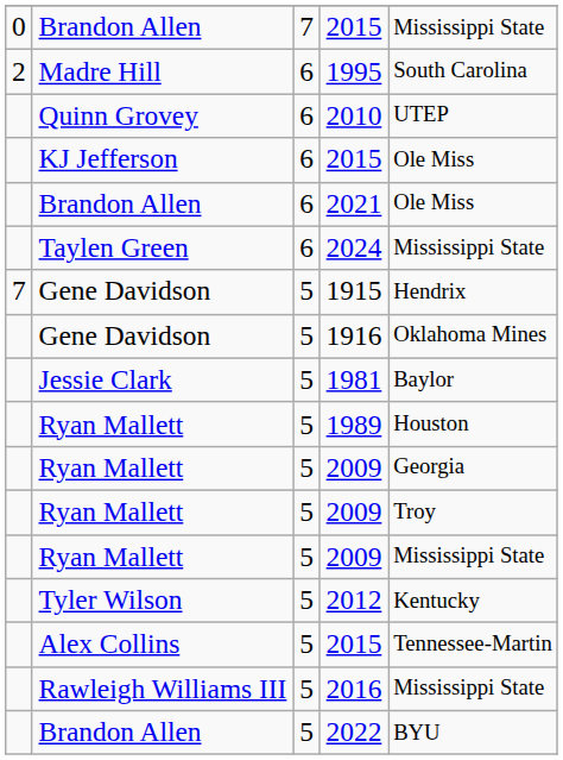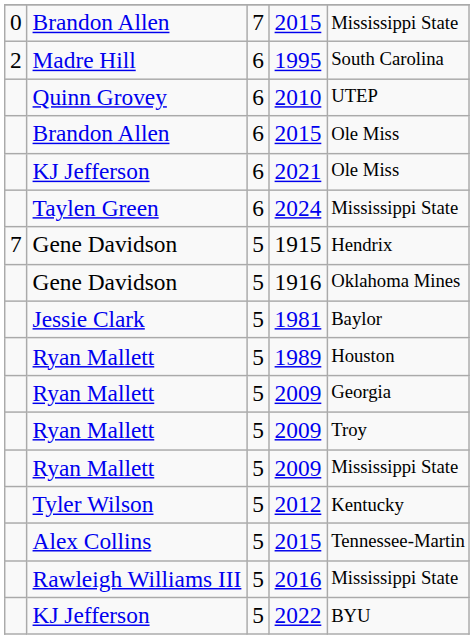 <table class="wikitable">
 <tr>
 </tr>
 <tr>
 <td>0</td>
 <td><a href='#'>Brandon Allen</a></td>
 <td><abbr>7</abbr></td>
 <td><a href='#'>2015</a></td>
 <td style="font-size:80%;">Mississippi State</td>
 </tr>
 <tr>
 <td>2</td>
 <td><a href='#'>Madre Hill</a></td>
 <td><abbr>6</abbr></td>
 <td><a href='#'>1995</a></td>
 <td style="font-size:80%;">South Carolina</td>
 </tr>
 <tr>
 <td></td>
 <td><a href='#'>Quinn Grovey</a></td>
 <td><abbr>6</abbr></td>
 <td><a href='#'>2010</a></td>
 <td style="font-size:80%;">UTEP</td>
 </tr>
 <tr>
 <td></td>
-<td><a href='#'>KJ Jefferson</a></td>
+<td><a href='#'>Brandon Allen</a></td>
 <td><abbr>6</abbr></td>
 <td><a href='#'>2015</a></td>
 <td style="font-size:80%;">Ole Miss</td>
 </tr>
 <tr>
 <td></td>
-<td><a href='#'>Brandon Allen</a></td>
+<td><a href='#'>KJ Jefferson</a></td>
 <td><abbr>6</abbr></td>
 <td><a href='#'>2021</a></td>
 <td style="font-size:80%;">Ole Miss</td>
 </tr>
 <tr>
 <td></td>
 <td><a href='#'>Taylen Green</a></td>
 <td><abbr>6</abbr></td>
 <td><a href='#'>2024</a></td>
 <td style="font-size:80%;">Mississippi State</td>
 </tr>
 <tr>
 <td>7</td>
 <td>Gene Davidson</td>
 <td><abbr>5</abbr></td>
 <td>1915</td>
 <td style="font-size:80%;">Hendrix</td>
 </tr>
 <tr>
 <td></td>
 <td>Gene Davidson</td>
 <td><abbr>5</abbr></td>
 <td>1916</td>
 <td style="font-size:80%;">Oklahoma Mines</td>
 </tr>
 <tr>
 <td></td>
 <td><a href='#'>Jessie Clark</a></td>
 <td>5</td>
 <td><a href='#'>1981</a></td>
 <td style="font-size:80%;">Baylor</td>
 </tr>
 <tr>
 <td></td>
 <td><a href='#'>Ryan Mallett</a></td>
 <td>5</td>
 <td><a href='#'>1989</a></td>
 <td style="font-size:80%;">Houston</td>
 </tr>
 <tr>
 <td></td>
 <td><a href='#'>Ryan Mallett</a></td>
 <td><abbr>5</abbr></td>
 <td><a href='#'>2009</a></td>
 <td style="font-size:80%;">Georgia</td>
 </tr>
 <tr>
 <td></td>
 <td><a href='#'>Ryan Mallett</a></td>
 <td><abbr>5</abbr></td>
 <td><a href='#'>2009</a></td>
 <td style="font-size:80%;">Troy</td>
 </tr>
 <tr>
 <td></td>
 <td><a href='#'>Ryan Mallett</a></td>
 <td><abbr>5</abbr></td>
 <td><a href='#'>2009</a></td>
 <td style="font-size:80%;">Mississippi State</td>
 </tr>
 <tr>
 <td></td>
 <td><a href='#'>Tyler Wilson</a></td>
 <td><abbr>5</abbr></td>
 <td><a href='#'>2012</a></td>
 <td style="font-size:80%;">Kentucky</td>
 </tr>
 <tr>
 <td></td>
 <td><a href='#'>Alex Collins</a></td>
 <td><abbr>5</abbr></td>
 <td><a href='#'>2015</a></td>
 <td style="font-size:80%;">Tennessee-Martin</td>
 </tr>
 <tr>
 <td></td>
 <td><a href='#'>Rawleigh Williams III</a></td>
 <td><abbr>5</abbr></td>
 <td><a href='#'>2016</a></td>
 <td style="font-size:80%;">Mississippi State</td>
 </tr>
 <tr>
 <td></td>
-<td><a href='#'>Brandon Allen</a></td>
+<td><a href='#'>KJ Jefferson</a></td>
 <td><abbr>5</abbr></td>
 <td><a href='#'>2022</a></td>
 <td style="font-size:80%;">BYU</td>
 </tr>
 </table>
